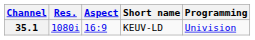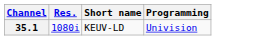 <table class="wikitable">
 <tr>
 <th><a href='#'>Channel</a></th>
 <th><a href='#'>Res.</a></th>
-<th><a href='#'>Aspect</a></th>
 <th>Short name</th>
 <th>Programming</th>
 </tr>
 <tr>
 <th scope = "row">35.1</th>
 <td><a href='#'>1080i</a></td>
-<td><a href='#'>16:9</a></td>
 <td>KEUV-LD</td>
 <td><a href='#'>Univision</a></td>
 </tr>
 </table>
